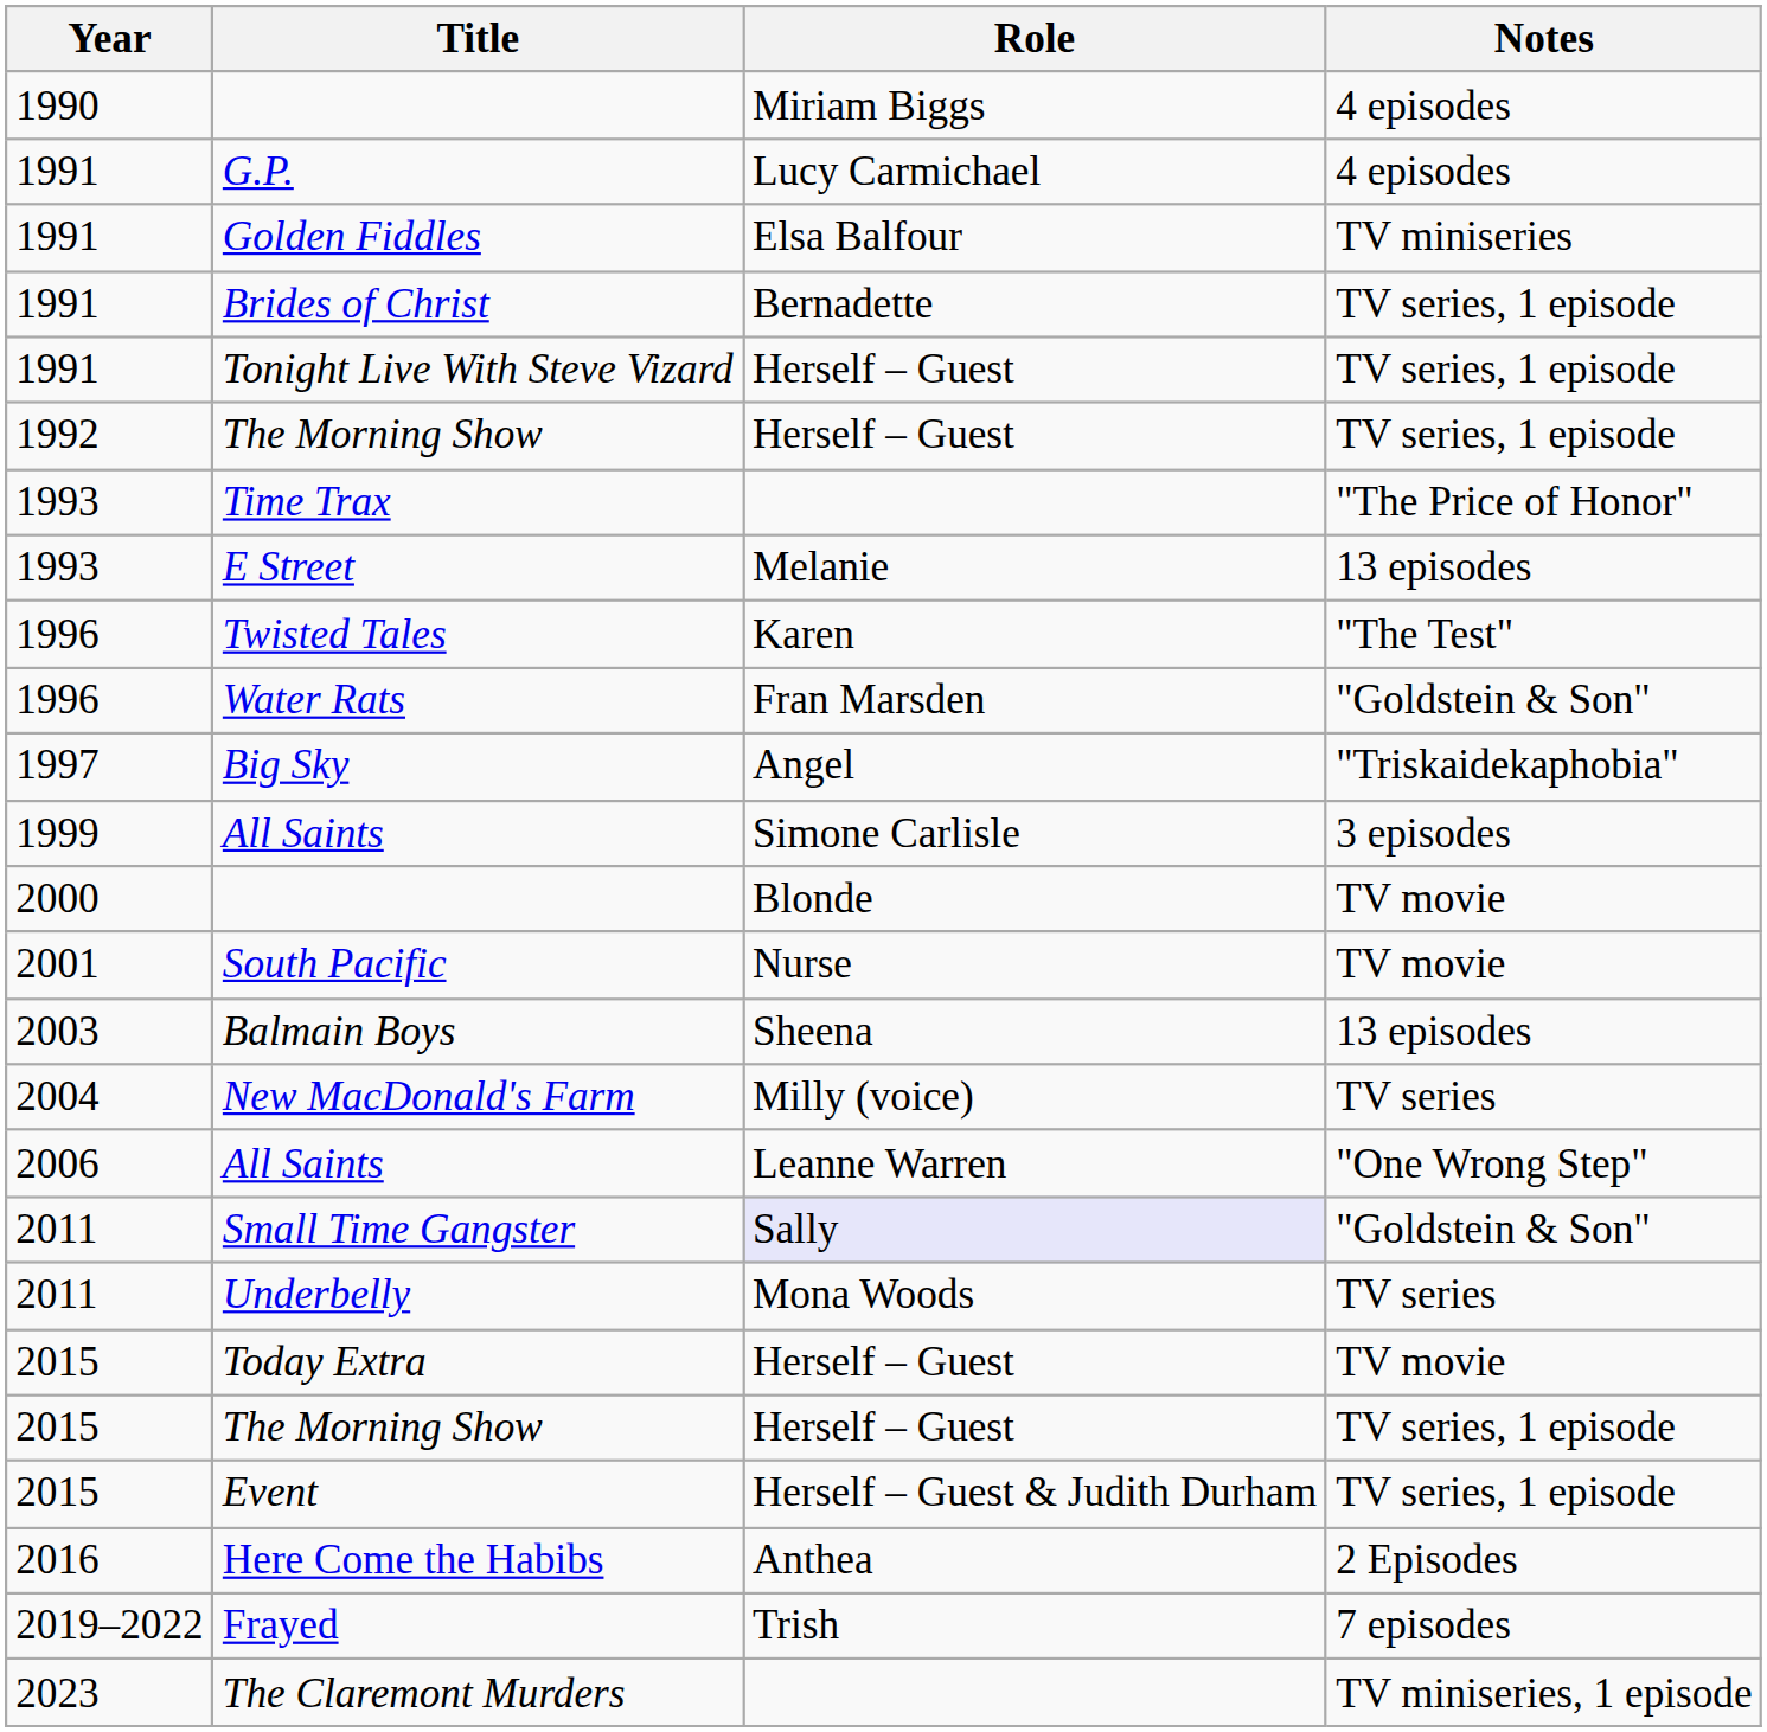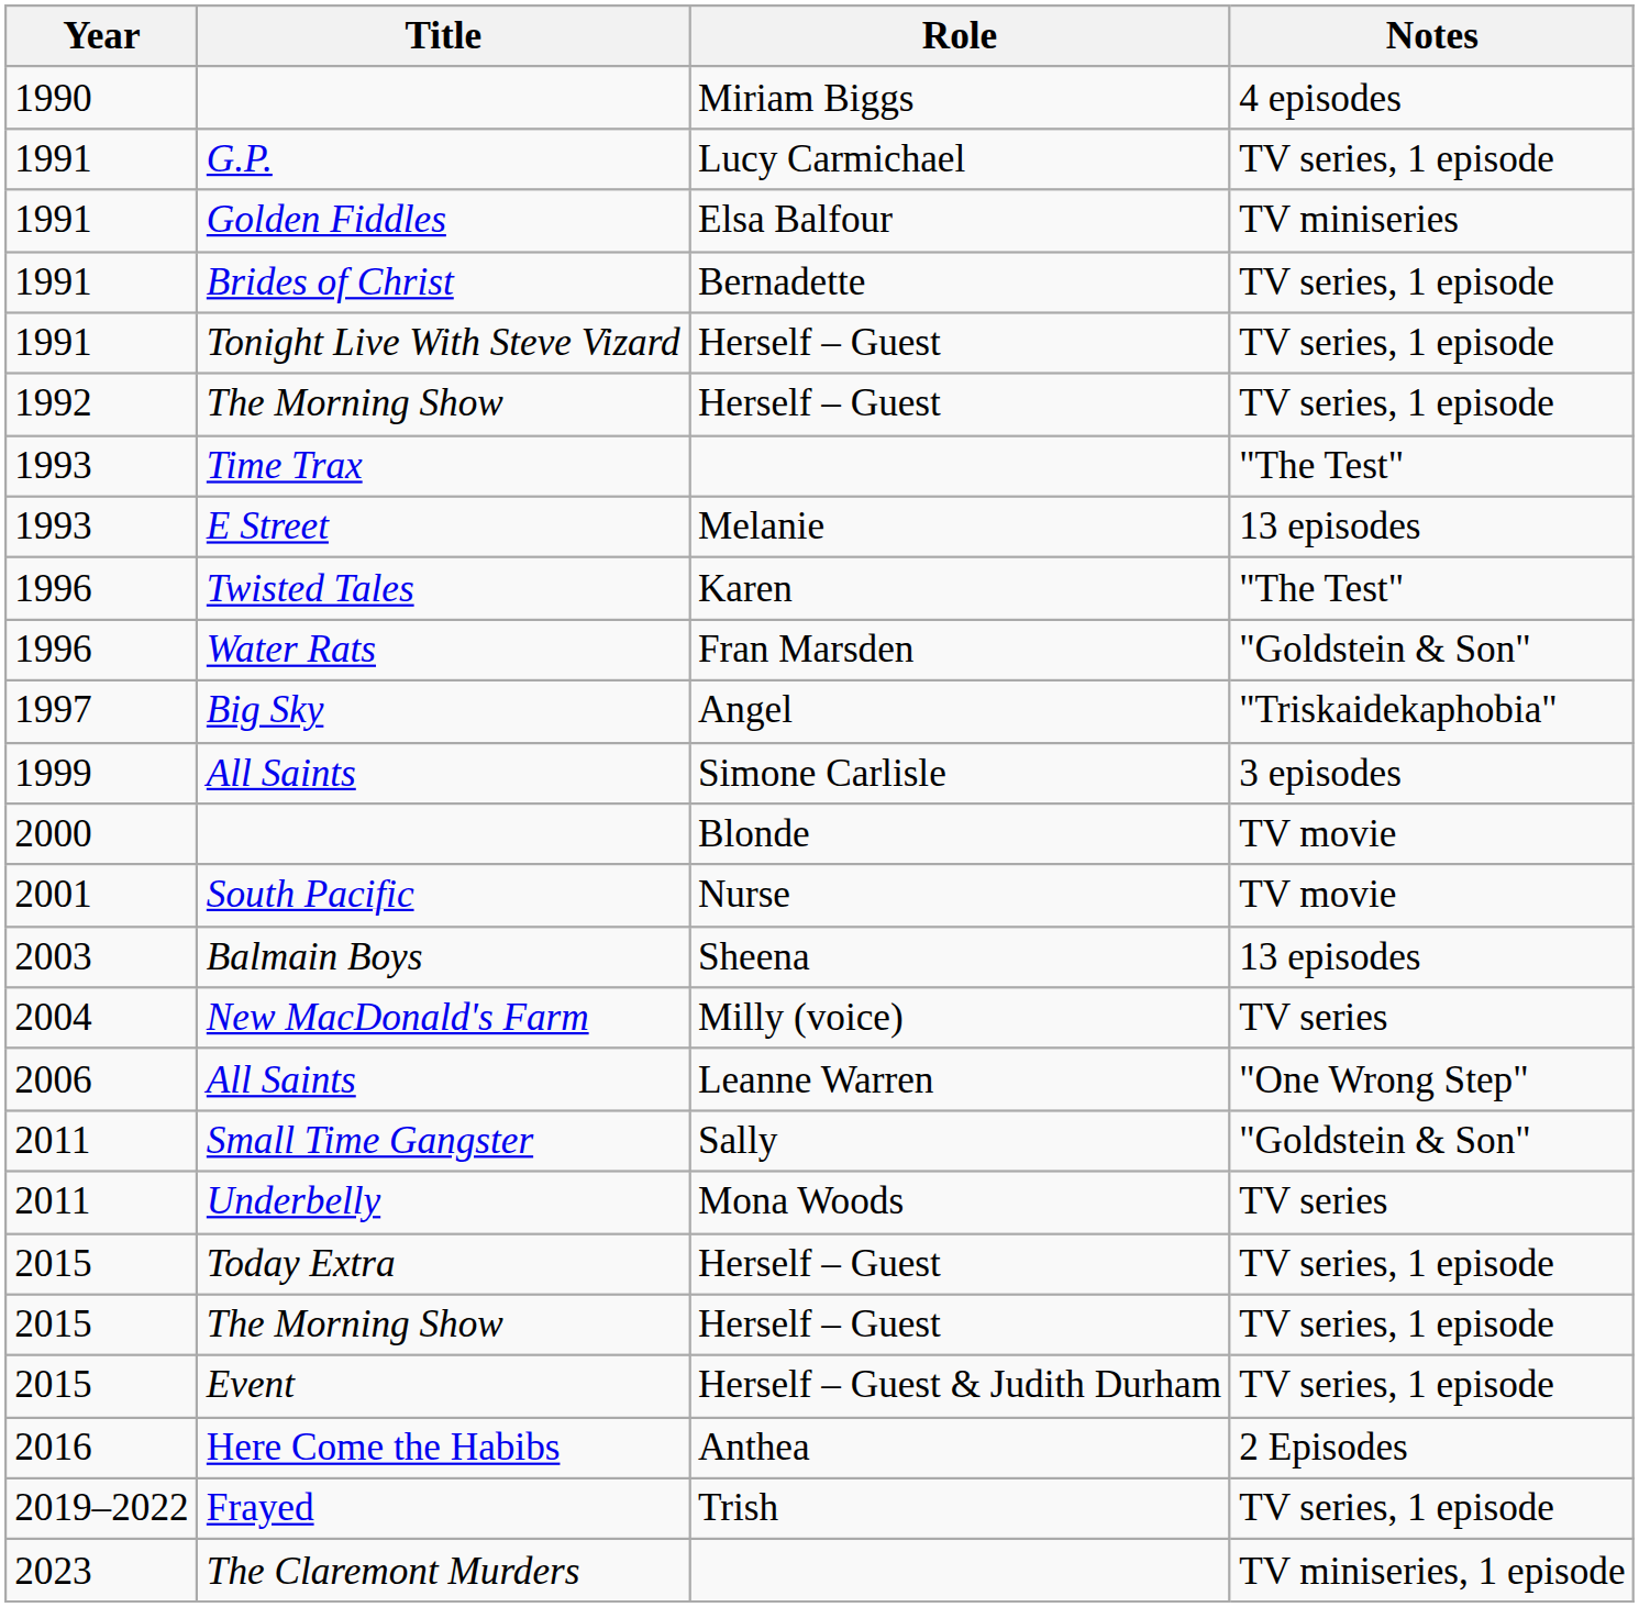 <table class="wikitable sortable">
 <tr>
 <th>Year</th>
 <th>Title</th>
 <th>Role</th>
 <th class="unsortable">Notes</th>
 </tr>
 <tr>
 <td>1990</td>
 <td><em></em></td>
 <td>Miriam Biggs</td>
 <td>4 episodes</td>
 </tr>
 <tr>
 <td>1991</td>
 <td><em><a href='#'>G.P.</a></em></td>
 <td>Lucy Carmichael</td>
-<td>4 episodes</td>
+<td>TV series, 1 episode</td>
 </tr>
 <tr>
 <td>1991</td>
 <td><em><a href='#'>Golden Fiddles</a></em></td>
 <td>Elsa Balfour</td>
 <td>TV miniseries</td>
 </tr>
 <tr>
 <td>1991</td>
 <td><em><a href='#'>Brides of Christ</a></em></td>
 <td>Bernadette</td>
 <td>TV series, 1 episode</td>
 </tr>
 <tr>
 <td>1991</td>
 <td><em>Tonight Live With Steve Vizard</em></td>
 <td>Herself – Guest</td>
 <td>TV series, 1 episode</td>
 </tr>
 <tr>
 <td>1992</td>
 <td><em>The Morning Show</em></td>
 <td>Herself – Guest</td>
 <td>TV series, 1 episode</td>
 </tr>
 <tr>
 <td>1993</td>
 <td><em><a href='#'>Time Trax</a></em></td>
 <td></td>
-<td>"The Price of Honor"</td>
+<td>"The Test"</td>
 </tr>
 <tr>
 <td>1993</td>
 <td><em><a href='#'>E Street</a></em></td>
 <td>Melanie</td>
 <td>13 episodes</td>
 </tr>
 <tr>
 <td>1996</td>
 <td><em><a href='#'>Twisted Tales</a></em></td>
 <td>Karen</td>
 <td>"The Test"</td>
 </tr>
 <tr>
 <td>1996</td>
 <td><em><a href='#'>Water Rats</a></em></td>
 <td>Fran Marsden</td>
 <td>"Goldstein & Son"</td>
 </tr>
 <tr>
 <td>1997</td>
 <td><em><a href='#'>Big Sky</a></em></td>
 <td>Angel</td>
 <td>"Triskaidekaphobia"</td>
 </tr>
 <tr>
 <td>1999</td>
 <td><em><a href='#'>All Saints</a></em></td>
 <td>Simone Carlisle</td>
 <td>3 episodes</td>
 </tr>
 <tr>
 <td>2000</td>
 <td><em></em></td>
 <td>Blonde</td>
 <td>TV movie</td>
 </tr>
 <tr>
 <td>2001</td>
 <td><em><a href='#'>South Pacific</a></em></td>
 <td>Nurse</td>
 <td>TV movie</td>
 </tr>
 <tr>
 <td>2003</td>
 <td><em>Balmain Boys</em></td>
 <td>Sheena</td>
 <td>13 episodes</td>
 </tr>
 <tr>
 <td>2004</td>
 <td><em><a href='#'>New MacDonald's Farm</a></em></td>
 <td>Milly (voice)</td>
 <td>TV series</td>
 </tr>
 <tr>
 <td>2006</td>
 <td><em><a href='#'>All Saints</a></em></td>
 <td>Leanne Warren</td>
 <td>"One Wrong Step"</td>
 </tr>
 <tr>
 <td>2011</td>
 <td><em><a href='#'>Small Time Gangster</a></em></td>
-<td style="background: lavender;">Sally</td>
+<td>Sally</td>
 <td>"Goldstein & Son"</td>
 </tr>
 <tr>
 <td>2011</td>
 <td><em><a href='#'>Underbelly</a></em></td>
 <td>Mona Woods</td>
 <td>TV series</td>
 </tr>
 <tr>
 <td>2015</td>
 <td><em>Today Extra</em></td>
 <td>Herself – Guest</td>
-<td>TV movie</td>
+<td>TV series, 1 episode</td>
 </tr>
 <tr>
 <td>2015</td>
 <td><em>The Morning Show</em></td>
 <td>Herself – Guest</td>
 <td>TV series, 1 episode</td>
 </tr>
 <tr>
 <td>2015</td>
 <td><em>Event</em></td>
 <td>Herself – Guest & Judith Durham</td>
 <td>TV series, 1 episode</td>
 </tr>
 <tr>
 <td>2016</td>
 <td><a href='#'>Here Come the Habibs</a></td>
 <td>Anthea</td>
 <td>2 Episodes</td>
 </tr>
 <tr>
 <td>2019–2022</td>
 <td><a href='#'>Frayed</a></td>
 <td>Trish</td>
-<td>7 episodes</td>
+<td>TV series, 1 episode</td>
 </tr>
 <tr>
 <td>2023</td>
 <td><em>The Claremont Murders</em></td>
 <td></td>
 <td>TV miniseries, 1 episode</td>
 </tr>
 </table>
